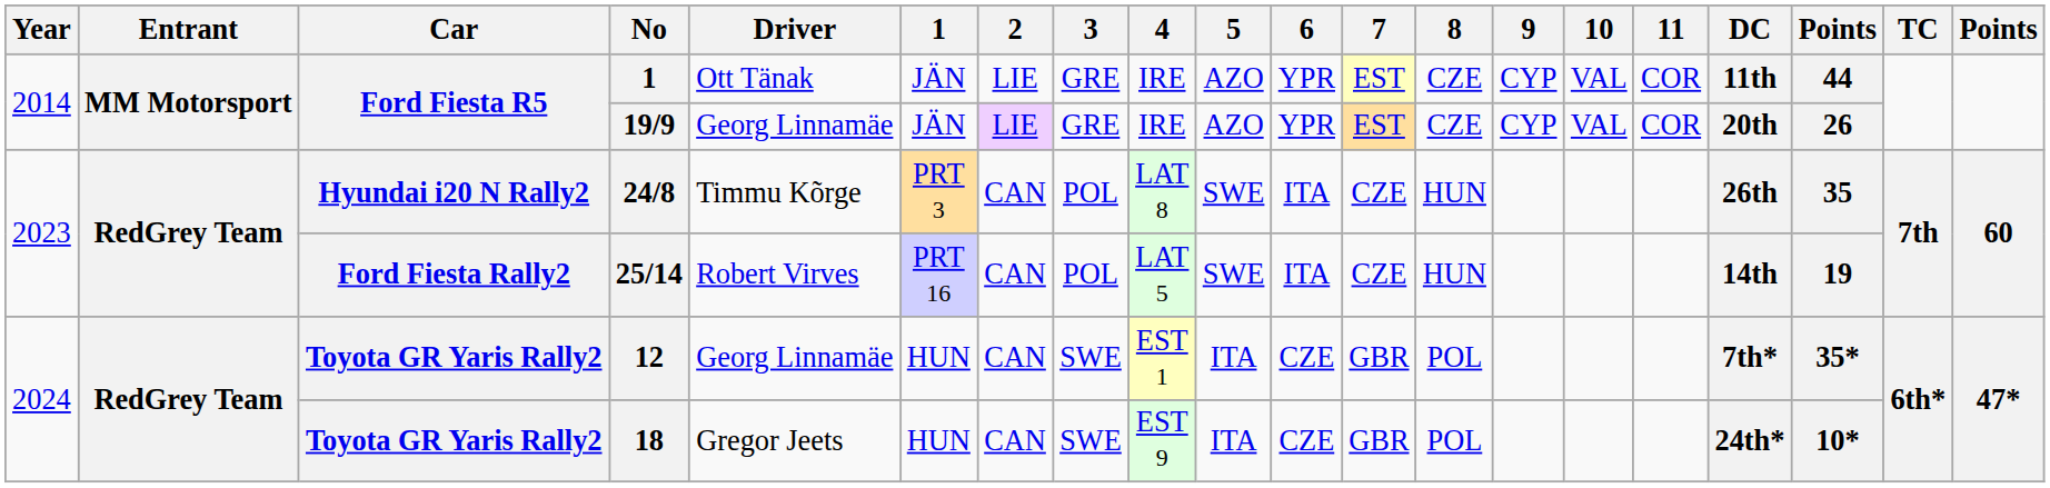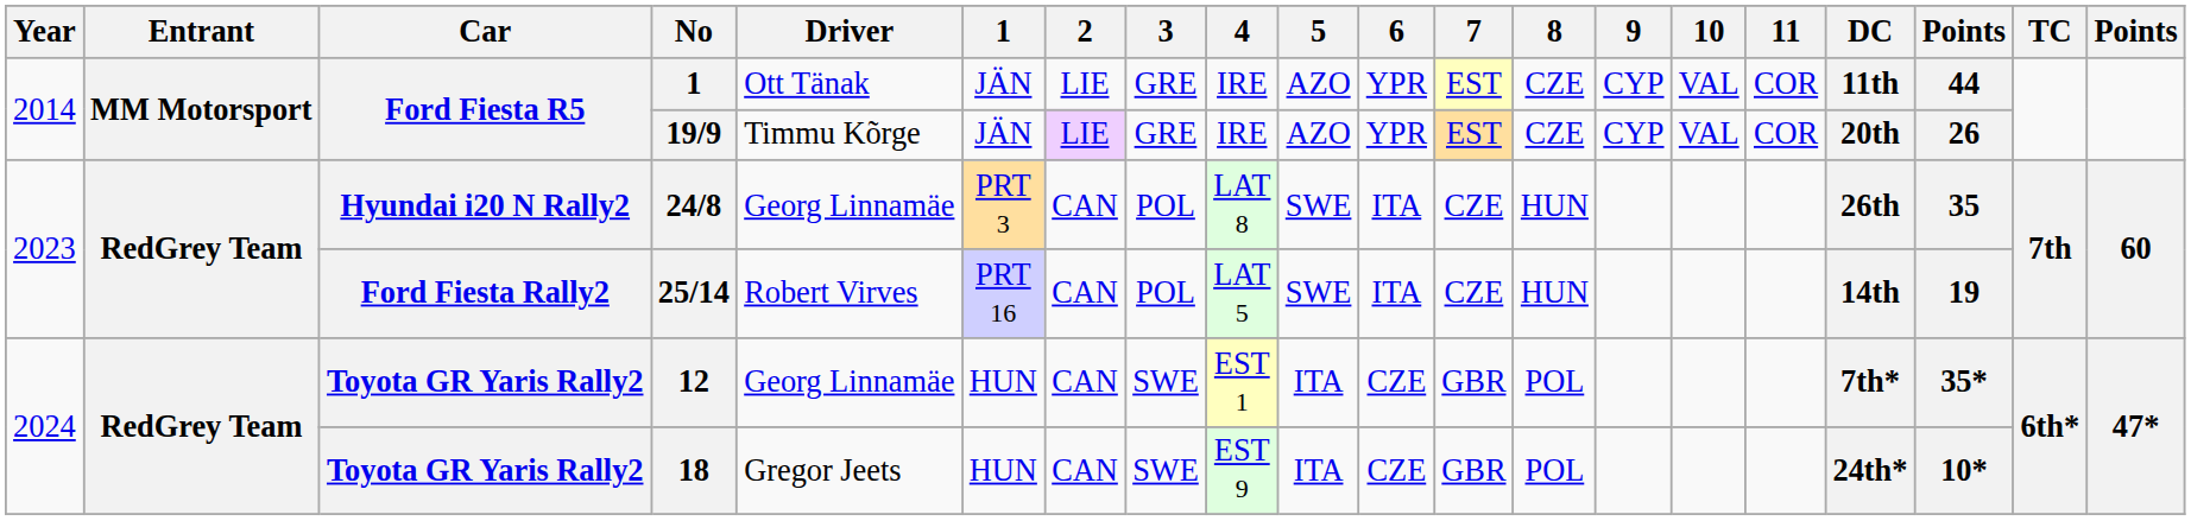 <table class="wikitable" style="text-align:center; font-size:90%">
 <tr>
 <th>Year</th>
 <th>Entrant</th>
 <th>Car</th>
 <th>No</th>
 <th>Driver</th>
 <th>1</th>
 <th>2</th>
 <th>3</th>
 <th>4</th>
 <th>5</th>
 <th>6</th>
 <th>7</th>
 <th>8</th>
 <th>9</th>
 <th>10</th>
 <th>11</th>
 <th>DC</th>
 <th>Points</th>
 <th>TC</th>
 <th>Points</th>
 </tr>
 <tr>
 <td rowspan="2"><a href='#'>2014</a></td>
 <th rowspan="2">MM Motorsport</th>
 <th rowspan="2"><a href='#'>Ford Fiesta R5</a></th>
 <th>1</th>
 <td align="left"> <a href='#'>Ott Tänak</a></td>
 <td><a href='#'>JÄN</a></td>
 <td><a href='#'>LIE</a></td>
 <td><a href='#'>GRE</a></td>
 <td><a href='#'>IRE</a></td>
 <td><a href='#'>AZO</a></td>
 <td><a href='#'>YPR</a></td>
 <td style="background:#FFFFBF;"><a href='#'>EST</a><br></td>
 <td><a href='#'>CZE</a></td>
 <td><a href='#'>CYP</a></td>
 <td><a href='#'>VAL</a></td>
 <td><a href='#'>COR</a></td>
 <th>11th</th>
 <th>44</th>
 <td rowspan="2"></td>
 <td rowspan="2"></td>
 </tr>
 <tr>
 <th>19/9</th>
-<td align="left"> <a href='#'>Georg Linnamäe</a></td>
+<td align="left"> Timmu Kõrge</td>
 <td><a href='#'>JÄN</a></td>
 <td style="background:#EFCFFF;"><a href='#'>LIE</a><br></td>
 <td><a href='#'>GRE</a></td>
 <td><a href='#'>IRE</a></td>
 <td><a href='#'>AZO</a></td>
 <td><a href='#'>YPR</a></td>
 <td style="background:#FFDF9F;"><a href='#'>EST</a><br></td>
 <td><a href='#'>CZE</a></td>
 <td><a href='#'>CYP</a></td>
 <td><a href='#'>VAL</a></td>
 <td><a href='#'>COR</a></td>
 <th>20th</th>
 <th>26</th>
 </tr>
 <tr>
 <td rowspan="2"><a href='#'>2023</a></td>
 <th rowspan="2">RedGrey Team</th>
 <th><a href='#'>Hyundai i20 N Rally2</a></th>
 <th>24/8</th>
-<td align="left"> Timmu Kõrge</td>
+<td align="left"> <a href='#'>Georg Linnamäe</a></td>
 <td style="background:#FFDF9F;"><a href='#'>PRT</a><br><small>3</small></td>
 <td><a href='#'>CAN</a></td>
 <td><a href='#'>POL</a></td>
 <td style="background:#DFFFDF;"><a href='#'>LAT</a><br><small>8</small></td>
 <td><a href='#'>SWE</a></td>
 <td><a href='#'>ITA</a></td>
 <td><a href='#'>CZE</a></td>
 <td><a href='#'>HUN</a></td>
 <td></td>
 <td></td>
 <td></td>
 <th>26th</th>
 <th>35</th>
 <th rowspan="2">7th</th>
 <th rowspan="2">60</th>
 </tr>
 <tr>
 <th><a href='#'>Ford Fiesta Rally2</a></th>
 <th>25/14</th>
 <td align="left"> <a href='#'>Robert Virves</a></td>
 <td style="background:#CFCFFF;"><a href='#'>PRT</a><br><small>16</small></td>
 <td><a href='#'>CAN</a></td>
 <td><a href='#'>POL</a></td>
 <td style="background:#DFFFDF;"><a href='#'>LAT</a><br><small>5</small></td>
 <td><a href='#'>SWE</a></td>
 <td><a href='#'>ITA</a></td>
 <td><a href='#'>CZE</a></td>
 <td><a href='#'>HUN</a></td>
 <td></td>
 <td></td>
 <td></td>
 <th>14th</th>
 <th>19</th>
 </tr>
 <tr>
 <td rowspan="2"><a href='#'>2024</a></td>
 <th rowspan="2">RedGrey Team</th>
 <th><a href='#'>Toyota GR Yaris Rally2</a></th>
 <th>12</th>
 <td align="left"> <a href='#'>Georg Linnamäe</a></td>
 <td><a href='#'>HUN</a></td>
 <td><a href='#'>CAN</a></td>
 <td><a href='#'>SWE</a></td>
 <td style="background:#FFFFBF;"><a href='#'>EST</a><br><small>1</small></td>
 <td><a href='#'>ITA</a></td>
 <td><a href='#'>CZE</a></td>
 <td><a href='#'>GBR</a></td>
 <td><a href='#'>POL</a></td>
 <td></td>
 <td></td>
 <td></td>
 <th>7th*</th>
 <th>35*</th>
 <th rowspan="2">6th*</th>
 <th rowspan="2">47*</th>
 </tr>
 <tr>
 <th><a href='#'>Toyota GR Yaris Rally2</a></th>
 <th>18</th>
 <td align="left"> Gregor Jeets</td>
 <td><a href='#'>HUN</a></td>
 <td><a href='#'>CAN</a></td>
 <td><a href='#'>SWE</a></td>
 <td style="background:#DFFFDF;"><a href='#'>EST</a><br><small>9</small></td>
 <td><a href='#'>ITA</a></td>
 <td><a href='#'>CZE</a></td>
 <td><a href='#'>GBR</a></td>
 <td><a href='#'>POL</a></td>
 <td></td>
 <td></td>
 <td></td>
 <th>24th*</th>
 <th>10*</th>
 </tr>
 </table>
